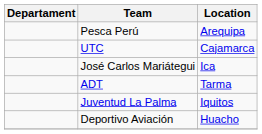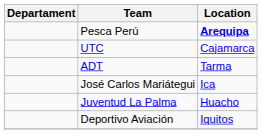 <table class="wikitable">
 <tr>
 <th>Departament</th>
 <th>Team</th>
 <th>Location</th>
 </tr>
 <tr>
 <td rowspan="1"></td>
 <td>Pesca Perú</td>
-<td><a href='#'>Arequipa</a></td>
+<td><strong><a href='#'>Arequipa</a></strong></td>
 </tr>
 <tr>
 <td rowspan="1"></td>
 <td><a href='#'>UTC</a></td>
 <td><a href='#'>Cajamarca</a></td>
 </tr>
 <tr>
 <td rowspan="1"></td>
+<td><a href='#'>ADT</a></td>
+<td><a href='#'>Tarma</a></td>
+</tr>
+<tr>
+<td rowspan="1"></td>
 <td>José Carlos Mariátegui</td>
 <td><a href='#'>Ica</a></td>
 </tr>
 <tr>
 <td rowspan="1"></td>
-<td><a href='#'>ADT</a></td>
-<td><a href='#'>Tarma</a></td>
-</tr>
-<tr>
-<td rowspan="1"></td>
 <td><a href='#'>Juventud La Palma</a></td>
-<td><a href='#'>Iquitos</a></td>
+<td><a href='#'>Huacho</a></td>
 </tr>
 <tr>
 <td rowspan="1"></td>
 <td>Deportivo Aviación</td>
-<td><a href='#'>Huacho</a></td>
+<td><a href='#'>Iquitos</a></td>
 </tr>
 <tr>
 </tr>
 </table>
